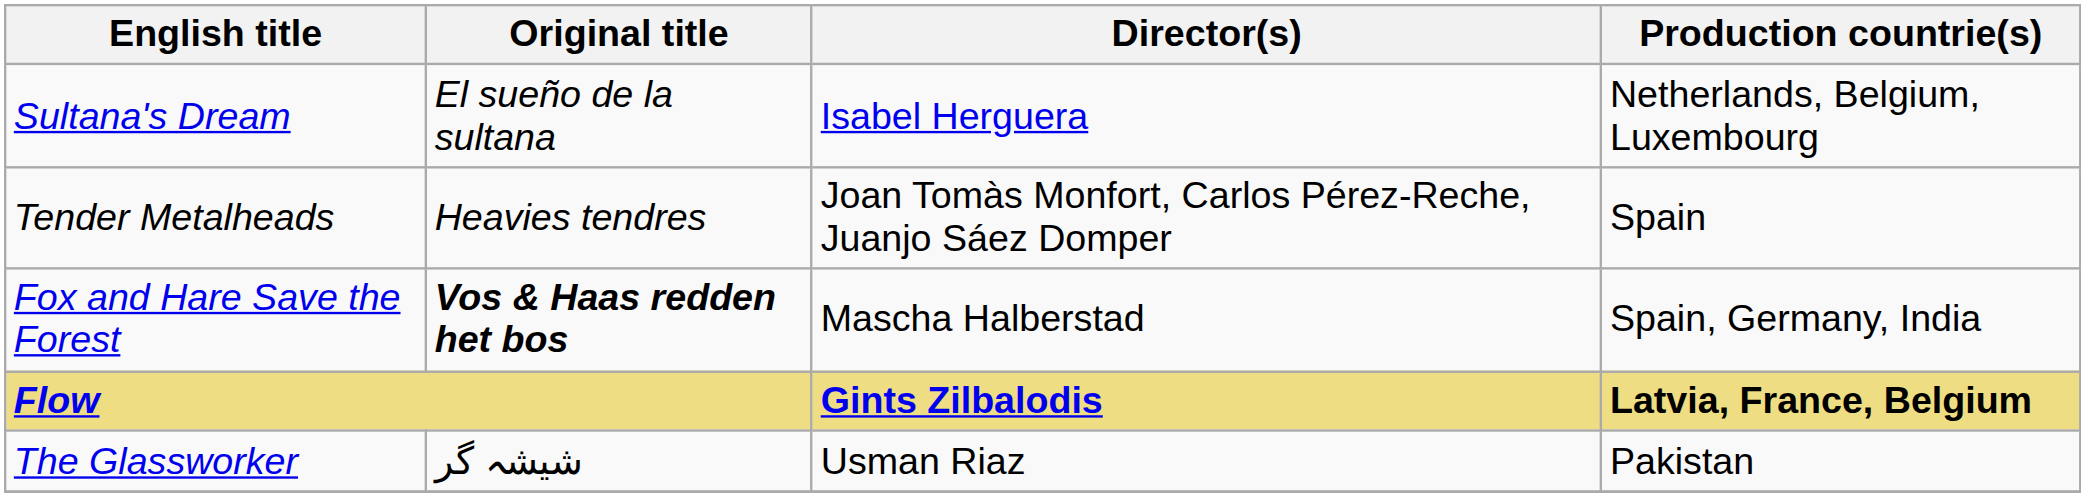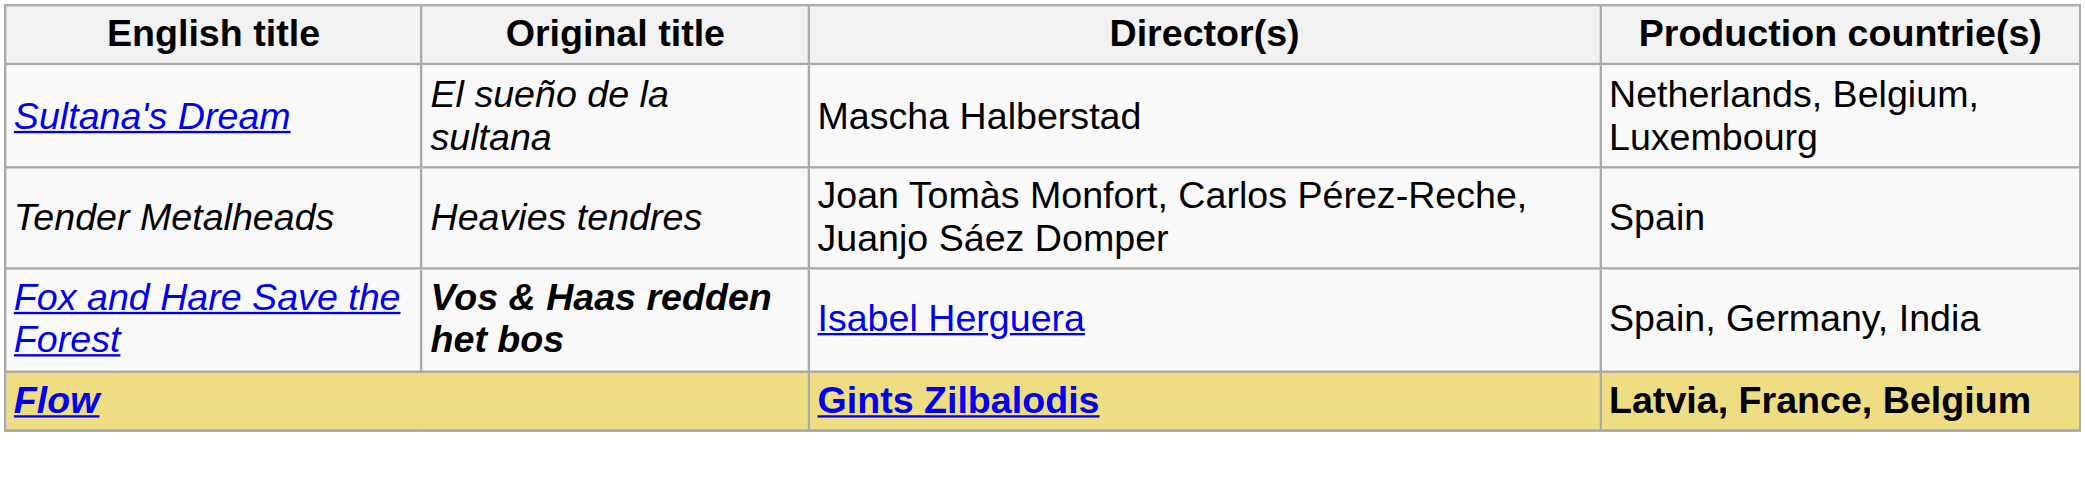 <table class="sortable wikitable" style="width:100%; margin-bottom:4px" cellpadding="5">
 <tr>
 <th scope="col">English title</th>
 <th scope="col">Original title</th>
 <th scope="col">Director(s)</th>
 <th scope="col">Production countrie(s)</th>
 </tr>
 <tr>
 <td><em><a href='#'>Sultana's Dream</a></em></td>
 <td><em>El sueño de la sultana</em></td>
-<td><a href='#'>Isabel Herguera</a></td>
+<td>Mascha Halberstad</td>
 <td>Netherlands, Belgium, Luxembourg</td>
 </tr>
 <tr>
 <td><em>Tender Metalheads</em></td>
 <td><em>Heavies tendres</em></td>
 <td>Joan Tomàs Monfort, Carlos Pérez-Reche, Juanjo Sáez Domper</td>
 <td>Spain</td>
 </tr>
 <tr>
 <td><em><a href='#'>Fox and Hare Save the Forest</a></em></td>
 <td><strong><em>Vos & Haas redden het bos</em></strong></td>
-<td>Mascha Halberstad</td>
+<td><a href='#'>Isabel Herguera</a></td>
 <td>Spain, Germany, India</td>
 </tr>
 <tr style="background:#EEDD82">
 <td colspan="2"><strong><em><a href='#'>Flow</a></em></strong></td>
 <td><strong><a href='#'>Gints Zilbalodis</a></strong></td>
 <td><strong>Latvia, France, Belgium</strong></td>
 </tr>
 <tr>
-<td><em><a href='#'>The Glassworker</a></em></td>
-<td>شیشہ گر</td>
-<td>Usman Riaz</td>
-<td>Pakistan</td>
-</tr>
-<tr>
 </tr>
 </table>
